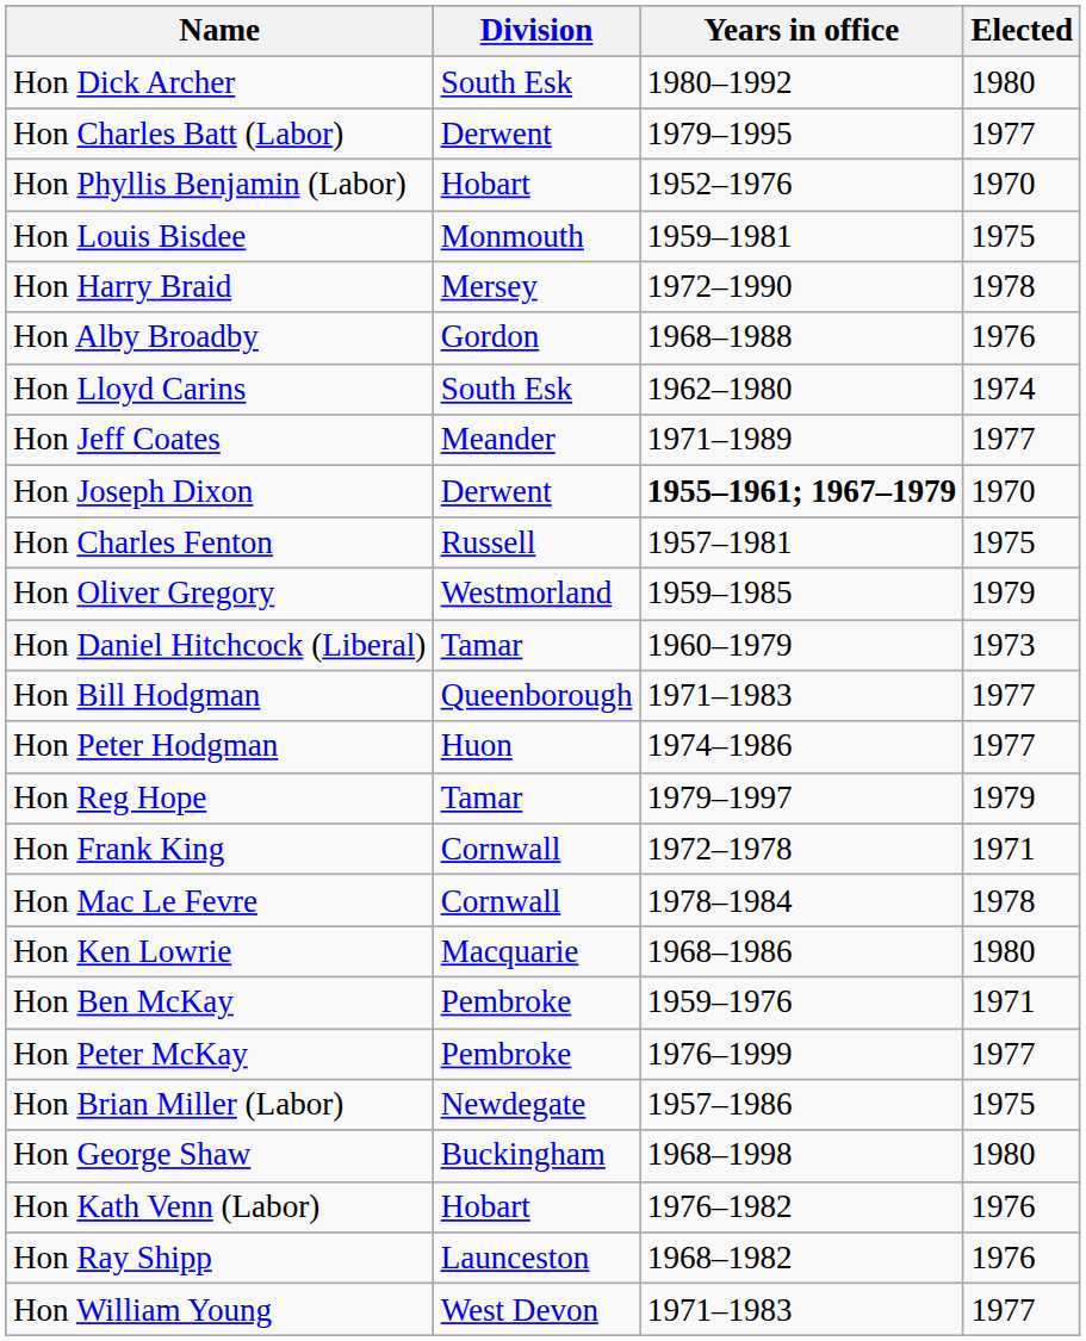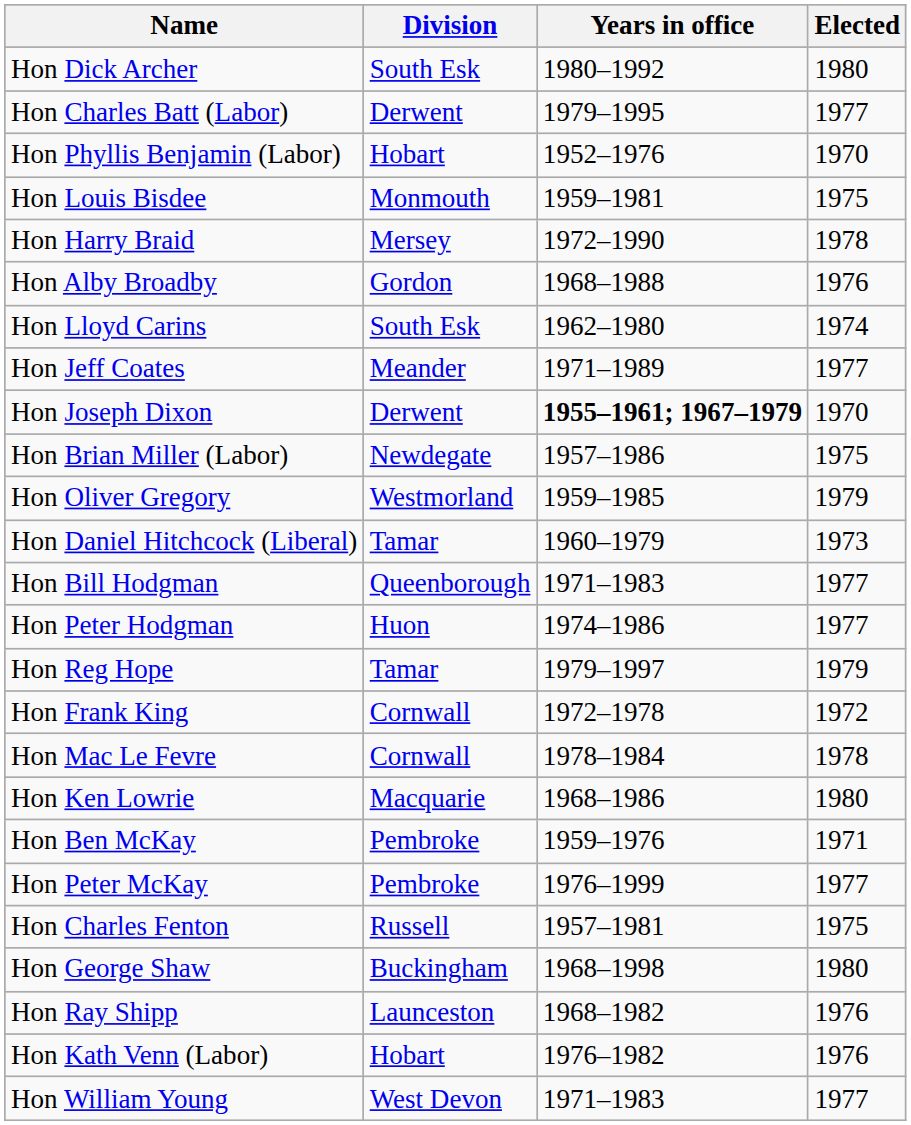 <table class="wikitable sortable">
 <tr>
 <th><strong>Name</strong></th>
 <th><strong><a href='#'>Division</a></strong></th>
 <th><strong>Years in office</strong></th>
 <th><strong>Elected</strong></th>
 </tr>
 <tr>
 <td>Hon <a href='#'>Dick Archer</a></td>
 <td><a href='#'>South Esk</a></td>
 <td>1980–1992</td>
 <td>1980</td>
 </tr>
 <tr>
 <td>Hon <a href='#'>Charles Batt</a> (<a href='#'>Labor</a>)</td>
 <td><a href='#'>Derwent</a></td>
 <td>1979–1995</td>
 <td>1977</td>
 </tr>
 <tr>
 <td>Hon <a href='#'>Phyllis Benjamin</a> (Labor)</td>
 <td><a href='#'>Hobart</a></td>
 <td>1952–1976</td>
 <td>1970</td>
 </tr>
 <tr>
 <td>Hon <a href='#'>Louis Bisdee</a></td>
 <td><a href='#'>Monmouth</a></td>
 <td>1959–1981</td>
 <td>1975</td>
 </tr>
 <tr>
 <td>Hon <a href='#'>Harry Braid</a></td>
 <td><a href='#'>Mersey</a></td>
 <td>1972–1990</td>
 <td>1978</td>
 </tr>
 <tr>
 <td>Hon <a href='#'>Alby Broadby</a></td>
 <td><a href='#'>Gordon</a></td>
 <td>1968–1988</td>
 <td>1976</td>
 </tr>
 <tr>
 <td>Hon <a href='#'>Lloyd Carins</a></td>
 <td><a href='#'>South Esk</a></td>
 <td>1962–1980</td>
 <td>1974</td>
 </tr>
 <tr>
 <td>Hon <a href='#'>Jeff Coates</a></td>
 <td><a href='#'>Meander</a></td>
 <td>1971–1989</td>
 <td>1977</td>
 </tr>
 <tr>
 <td>Hon <a href='#'>Joseph Dixon</a></td>
 <td><a href='#'>Derwent</a></td>
 <td><strong>1955–1961; 1967–1979</strong></td>
 <td>1970</td>
 </tr>
 <tr>
-<td>Hon <a href='#'>Charles Fenton</a></td>
-<td><a href='#'>Russell</a></td>
-<td>1957–1981</td>
+<td>Hon <a href='#'>Brian Miller</a> (Labor)</td>
+<td><a href='#'>Newdegate</a></td>
+<td>1957–1986</td>
 <td>1975</td>
 </tr>
 <tr>
 <td>Hon <a href='#'>Oliver Gregory</a></td>
 <td><a href='#'>Westmorland</a></td>
 <td>1959–1985</td>
 <td>1979</td>
 </tr>
 <tr>
 <td>Hon <a href='#'>Daniel Hitchcock</a> (<a href='#'>Liberal</a>)</td>
 <td><a href='#'>Tamar</a></td>
 <td>1960–1979</td>
 <td>1973</td>
 </tr>
 <tr>
 <td>Hon <a href='#'>Bill Hodgman</a></td>
 <td><a href='#'>Queenborough</a></td>
 <td>1971–1983</td>
 <td>1977</td>
 </tr>
 <tr>
 <td>Hon <a href='#'>Peter Hodgman</a></td>
 <td><a href='#'>Huon</a></td>
 <td>1974–1986</td>
 <td>1977</td>
 </tr>
 <tr>
 <td>Hon <a href='#'>Reg Hope</a></td>
 <td><a href='#'>Tamar</a></td>
 <td>1979–1997</td>
 <td>1979</td>
 </tr>
 <tr>
 <td>Hon <a href='#'>Frank King</a></td>
 <td><a href='#'>Cornwall</a></td>
 <td>1972–1978</td>
-<td>1971</td>
+<td>1972</td>
 </tr>
 <tr>
 <td>Hon <a href='#'>Mac Le Fevre</a></td>
 <td><a href='#'>Cornwall</a></td>
 <td>1978–1984</td>
 <td>1978</td>
 </tr>
 <tr>
 <td>Hon <a href='#'>Ken Lowrie</a></td>
 <td><a href='#'>Macquarie</a></td>
 <td>1968–1986</td>
 <td>1980</td>
 </tr>
 <tr>
 <td>Hon <a href='#'>Ben McKay</a></td>
 <td><a href='#'>Pembroke</a></td>
 <td>1959–1976</td>
 <td>1971</td>
 </tr>
 <tr>
 <td>Hon <a href='#'>Peter McKay</a></td>
 <td><a href='#'>Pembroke</a></td>
 <td>1976–1999</td>
 <td>1977</td>
 </tr>
 <tr>
-<td>Hon <a href='#'>Brian Miller</a> (Labor)</td>
-<td><a href='#'>Newdegate</a></td>
-<td>1957–1986</td>
+<td>Hon <a href='#'>Charles Fenton</a></td>
+<td><a href='#'>Russell</a></td>
+<td>1957–1981</td>
 <td>1975</td>
 </tr>
 <tr>
 <td>Hon <a href='#'>George Shaw</a></td>
 <td><a href='#'>Buckingham</a></td>
 <td>1968–1998</td>
 <td>1980</td>
 </tr>
 <tr>
+<td>Hon <a href='#'>Ray Shipp</a></td>
+<td><a href='#'>Launceston</a></td>
+<td>1968–1982</td>
+<td>1976</td>
+</tr>
+<tr>
 <td>Hon <a href='#'>Kath Venn</a> (Labor)</td>
 <td><a href='#'>Hobart</a></td>
 <td>1976–1982</td>
-<td>1976</td>
-</tr>
-<tr>
-<td>Hon <a href='#'>Ray Shipp</a></td>
-<td><a href='#'>Launceston</a></td>
-<td>1968–1982</td>
 <td>1976</td>
 </tr>
 <tr>
 <td>Hon <a href='#'>William Young</a></td>
 <td><a href='#'>West Devon</a></td>
 <td>1971–1983</td>
 <td>1977</td>
 </tr>
 </table>
